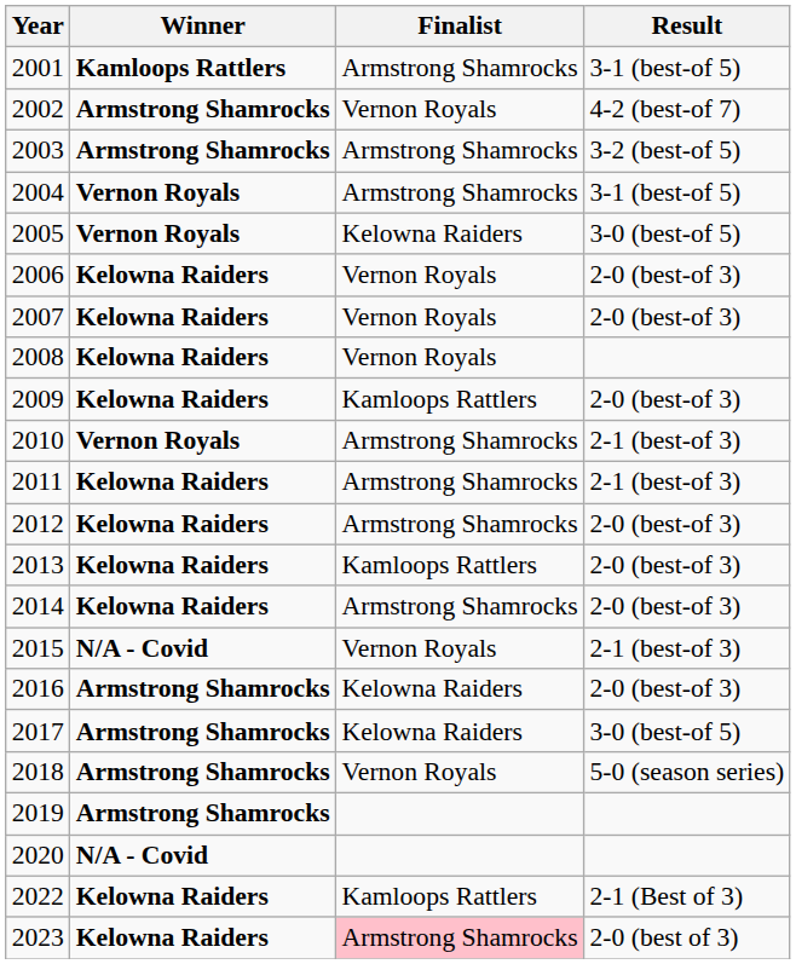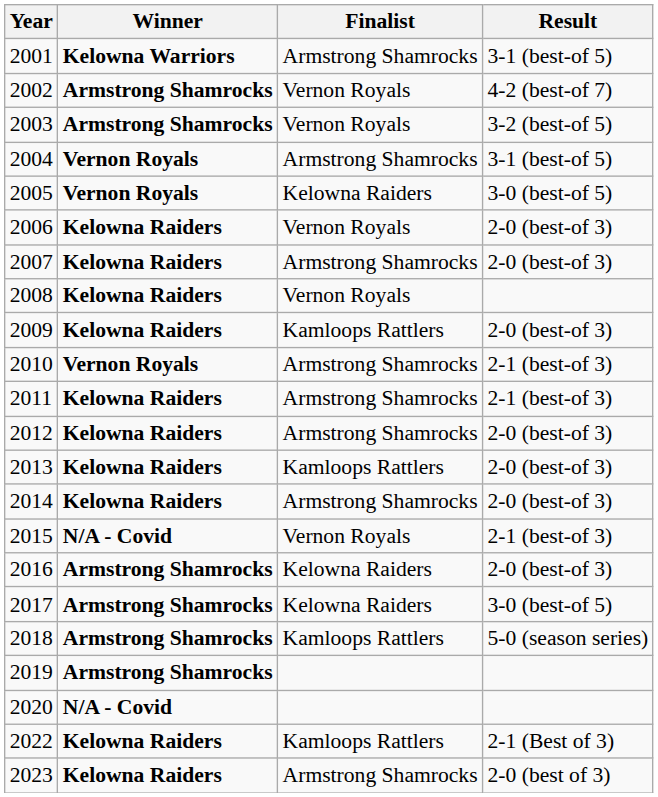 <table class="wikitable">
 <tr>
 <th>Year</th>
 <th>Winner</th>
 <th>Finalist</th>
 <th>Result</th>
 </tr>
 <tr>
 <td>2001</td>
-<td><strong>Kamloops Rattlers</strong></td>
+<td><strong>Kelowna Warriors</strong></td>
 <td>Armstrong Shamrocks</td>
 <td>3-1 (best-of 5)</td>
 </tr>
 <tr>
 <td>2002</td>
 <td><strong>Armstrong Shamrocks</strong></td>
 <td>Vernon Royals</td>
 <td>4-2 (best-of 7)</td>
 </tr>
 <tr>
 <td>2003</td>
 <td><strong>Armstrong Shamrocks</strong></td>
-<td>Armstrong Shamrocks</td>
+<td>Vernon Royals</td>
 <td>3-2 (best-of 5)</td>
 </tr>
 <tr>
 <td>2004</td>
 <td><strong>Vernon Royals</strong></td>
 <td>Armstrong Shamrocks</td>
 <td>3-1 (best-of 5)</td>
 </tr>
 <tr>
 <td>2005</td>
 <td><strong>Vernon Royals</strong></td>
 <td>Kelowna Raiders</td>
 <td>3-0 (best-of 5)</td>
 </tr>
 <tr>
 <td>2006</td>
 <td><strong>Kelowna Raiders</strong></td>
 <td>Vernon Royals</td>
 <td>2-0 (best-of 3)</td>
 </tr>
 <tr>
 <td>2007</td>
 <td><strong>Kelowna Raiders</strong></td>
-<td>Vernon Royals</td>
+<td>Armstrong Shamrocks</td>
 <td>2-0 (best-of 3)</td>
 </tr>
 <tr>
 <td>2008</td>
 <td><strong>Kelowna Raiders</strong></td>
 <td>Vernon Royals</td>
 <td></td>
 </tr>
 <tr>
 <td>2009</td>
 <td><strong>Kelowna Raiders</strong></td>
 <td>Kamloops Rattlers</td>
 <td>2-0 (best-of 3)</td>
 </tr>
 <tr>
 <td>2010</td>
 <td><strong>Vernon Royals</strong></td>
 <td>Armstrong Shamrocks</td>
 <td>2-1 (best-of 3)</td>
 </tr>
 <tr>
 <td>2011</td>
 <td><strong>Kelowna Raiders</strong></td>
 <td>Armstrong Shamrocks</td>
 <td>2-1 (best-of 3)</td>
 </tr>
 <tr>
 <td>2012</td>
 <td><strong>Kelowna Raiders</strong></td>
 <td>Armstrong Shamrocks</td>
 <td>2-0 (best-of 3)</td>
 </tr>
 <tr>
 <td>2013</td>
 <td><strong>Kelowna Raiders</strong></td>
 <td>Kamloops Rattlers</td>
 <td>2-0 (best-of 3)</td>
 </tr>
 <tr>
 <td>2014</td>
 <td><strong>Kelowna Raiders</strong></td>
 <td>Armstrong Shamrocks</td>
 <td>2-0 (best-of 3)</td>
 </tr>
 <tr>
 <td>2015</td>
 <td><strong>N/A - Covid</strong></td>
 <td>Vernon Royals</td>
 <td>2-1 (best-of 3)</td>
 </tr>
 <tr>
 <td>2016</td>
 <td><strong>Armstrong Shamrocks</strong></td>
 <td>Kelowna Raiders</td>
 <td>2-0 (best-of 3)</td>
 </tr>
 <tr>
 <td>2017</td>
 <td><strong>Armstrong Shamrocks</strong></td>
 <td>Kelowna Raiders</td>
 <td>3-0 (best-of 5)</td>
 </tr>
 <tr>
 <td>2018</td>
 <td><strong>Armstrong Shamrocks</strong></td>
-<td>Vernon Royals</td>
+<td>Kamloops Rattlers</td>
 <td>5-0 (season series)</td>
 </tr>
 <tr>
 <td>2019</td>
 <td><strong>Armstrong Shamrocks</strong></td>
 <td></td>
 <td></td>
 </tr>
 <tr>
 <td>2020</td>
 <td><strong>N/A - Covid</strong></td>
 <td></td>
 <td></td>
 </tr>
 <tr>
 <td>2022</td>
 <td><strong>Kelowna Raiders</strong></td>
 <td>Kamloops Rattlers</td>
 <td>2-1 (Best of 3)</td>
 </tr>
 <tr>
 <td>2023</td>
 <td><strong>Kelowna Raiders</strong></td>
-<td style="background: pink;">Armstrong Shamrocks</td>
+<td>Armstrong Shamrocks</td>
 <td>2-0 (best of 3)</td>
 </tr>
 </table>
